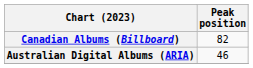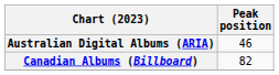 <table class="wikitable sortable plainrowheaders" style="text-align:center;">
 <tr>
 <th scope="col">Chart (2023)</th>
 <th scope="col">Peak<br>position</th>
 </tr>
 <tr>
+<th scope="row">Australian Digital Albums (<a href='#'>ARIA</a>)</th>
+<td>46</td>
+</tr>
+<tr>
 <th scope="row"><a href='#'>Canadian Albums</a> (<em><a href='#'>Billboard</a></em>)</th>
 <td>82</td>
-</tr>
-<tr>
-<th scope="row">Australian Digital Albums (<a href='#'>ARIA</a>)</th>
-<td>46</td>
 </tr>
 <tr>
 </tr>
 <tr>
 </tr>
 </table>
